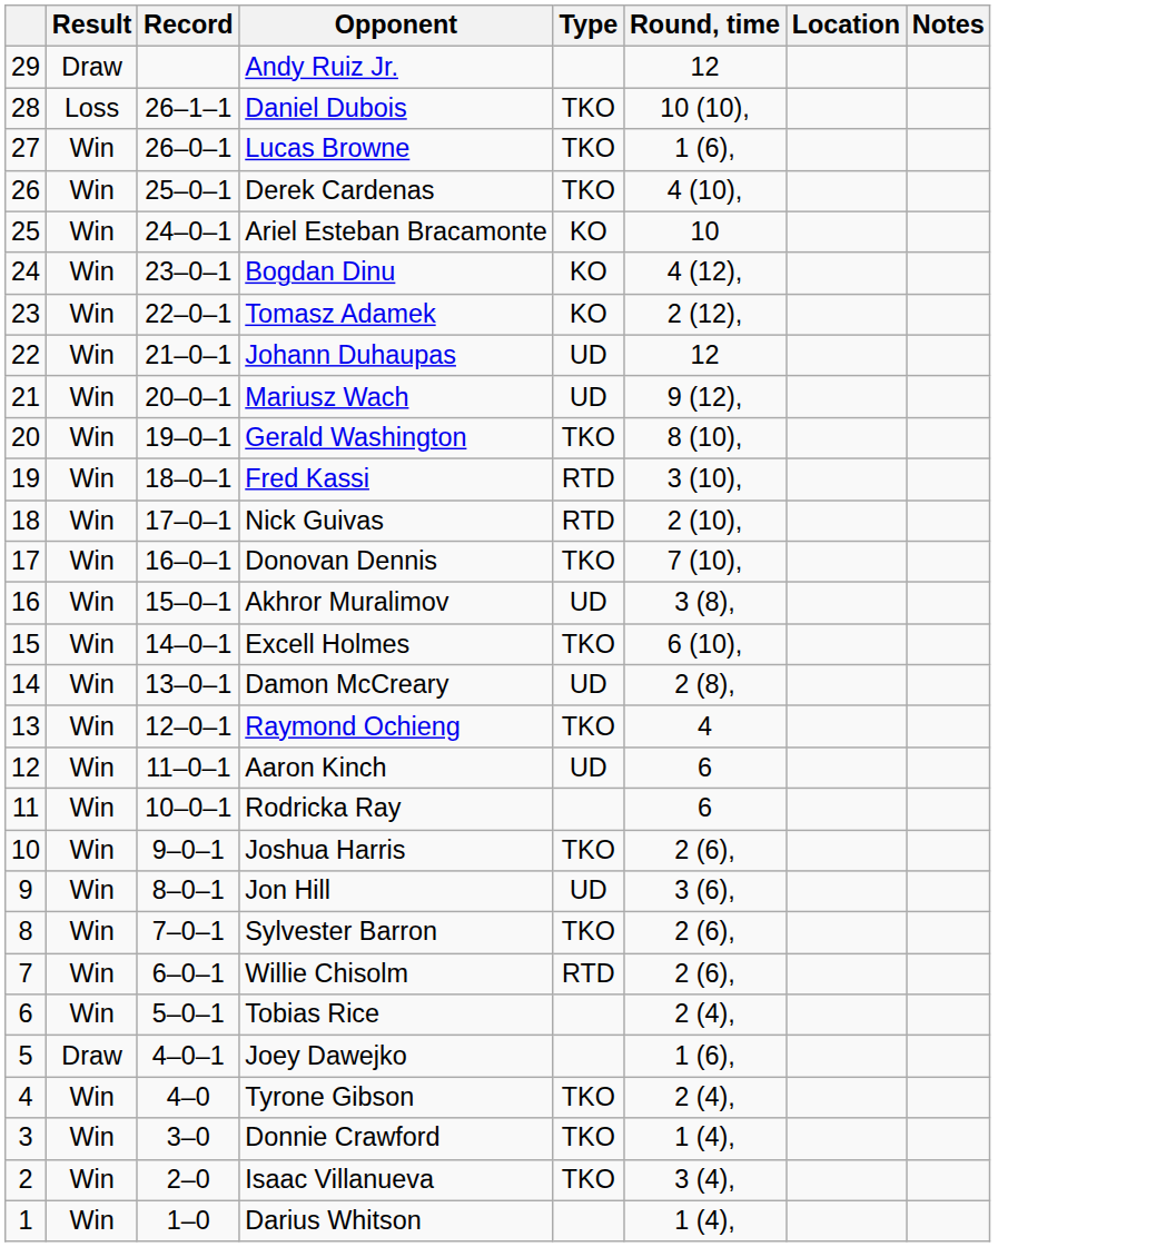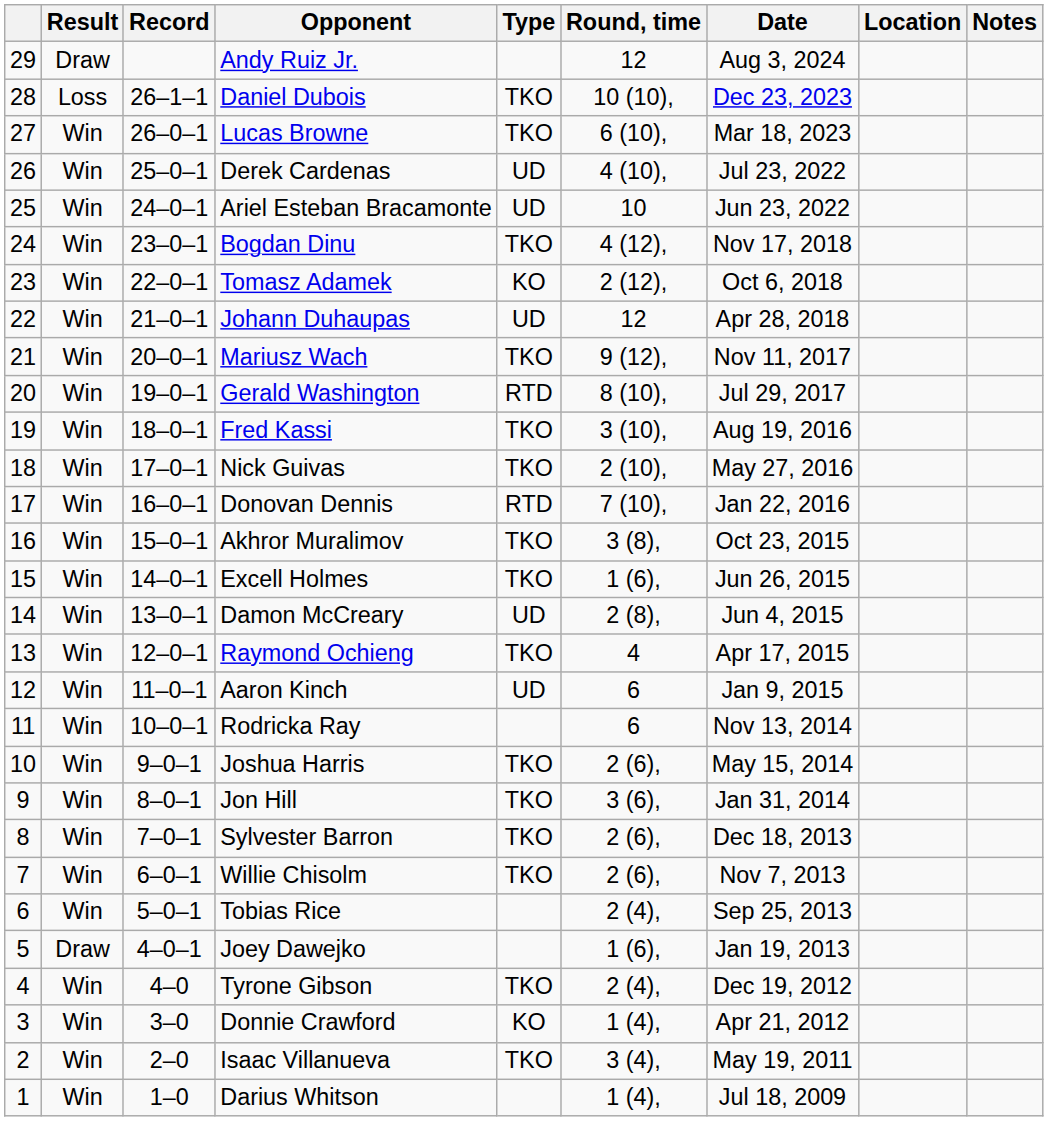 <table class="wikitable" style="text-align:center">
 <tr>
 <th></th>
 <th>Result</th>
 <th>Record</th>
 <th>Opponent</th>
 <th>Type</th>
 <th>Round, time</th>
+<th>Date</th>
 <th>Location</th>
 <th>Notes</th>
 </tr>
 <tr>
 <td>29</td>
 <td>Draw</td>
 <td></td>
 <td align=left><a href='#'>Andy Ruiz Jr.</a></td>
 <td></td>
 <td>12</td>
+<td>Aug 3, 2024</td>
 <td align=left></td>
 <td></td>
 </tr>
 <tr>
 <td>28</td>
 <td>Loss</td>
 <td>26–1–1</td>
 <td align=left><a href='#'>Daniel Dubois</a></td>
 <td>TKO</td>
 <td>10 (10), </td>
+<td><a href='#'>Dec 23, 2023</a></td>
 <td align=left></td>
 <td></td>
 </tr>
 <tr>
 <td>27</td>
 <td>Win</td>
 <td>26–0–1</td>
 <td align=left><a href='#'>Lucas Browne</a></td>
 <td>TKO</td>
-<td>1 (6), </td>
+<td>6 (10), </td>
+<td>Mar 18, 2023</td>
 <td align=left></td>
 <td></td>
 </tr>
 <tr>
 <td>26</td>
 <td>Win</td>
 <td>25–0–1</td>
 <td align=left>Derek Cardenas</td>
-<td>TKO</td>
+<td>UD</td>
 <td>4 (10), </td>
+<td>Jul 23, 2022</td>
 <td align=left></td>
 <td></td>
 </tr>
 <tr>
 <td>25</td>
 <td>Win</td>
 <td>24–0–1</td>
 <td align=left>Ariel Esteban Bracamonte</td>
-<td>KO</td>
+<td>UD</td>
 <td>10</td>
+<td>Jun 23, 2022</td>
 <td align=left></td>
 <td></td>
 </tr>
 <tr>
 <td>24</td>
 <td>Win</td>
 <td>23–0–1</td>
 <td align=left><a href='#'>Bogdan Dinu</a></td>
-<td>KO</td>
+<td>TKO</td>
 <td>4 (12), </td>
+<td>Nov 17, 2018</td>
 <td align=left></td>
 <td align=left></td>
 </tr>
 <tr>
 <td>23</td>
 <td>Win</td>
 <td>22–0–1</td>
 <td align=left><a href='#'>Tomasz Adamek</a></td>
 <td>KO</td>
 <td>2 (12), </td>
+<td>Oct 6, 2018</td>
 <td align=left></td>
 <td></td>
 </tr>
 <tr>
 <td>22</td>
 <td>Win</td>
 <td>21–0–1</td>
 <td align=left><a href='#'>Johann Duhaupas</a></td>
 <td>UD</td>
 <td>12</td>
+<td>Apr 28, 2018</td>
 <td align=left></td>
 <td></td>
 </tr>
 <tr>
 <td>21</td>
 <td>Win</td>
 <td>20–0–1</td>
 <td align=left><a href='#'>Mariusz Wach</a></td>
-<td>UD</td>
+<td>TKO</td>
 <td>9 (12), </td>
+<td>Nov 11, 2017</td>
 <td align=left></td>
 <td></td>
 </tr>
 <tr>
 <td>20</td>
 <td>Win</td>
 <td>19–0–1</td>
 <td align=left><a href='#'>Gerald Washington</a></td>
-<td>TKO</td>
+<td>RTD</td>
 <td>8 (10), </td>
+<td>Jul 29, 2017</td>
 <td align=left></td>
 <td></td>
 </tr>
 <tr>
 <td>19</td>
 <td>Win</td>
 <td>18–0–1</td>
 <td align=left><a href='#'>Fred Kassi</a></td>
-<td>RTD</td>
+<td>TKO</td>
 <td>3 (10), </td>
+<td>Aug 19, 2016</td>
 <td align=left></td>
 <td align=left></td>
 </tr>
 <tr>
 <td>18</td>
 <td>Win</td>
 <td>17–0–1</td>
 <td align=left>Nick Guivas</td>
-<td>RTD</td>
+<td>TKO</td>
 <td>2 (10), </td>
+<td>May 27, 2016</td>
 <td align=left></td>
 <td align=left></td>
 </tr>
 <tr>
 <td>17</td>
 <td>Win</td>
 <td>16–0–1</td>
 <td align=left>Donovan Dennis</td>
-<td>TKO</td>
+<td>RTD</td>
 <td>7 (10), </td>
+<td>Jan 22, 2016</td>
 <td align=left></td>
 <td align=left></td>
 </tr>
 <tr>
 <td>16</td>
 <td>Win</td>
 <td>15–0–1</td>
 <td align=left>Akhror Muralimov</td>
-<td>UD</td>
+<td>TKO</td>
 <td>3 (8), </td>
+<td>Oct 23, 2015</td>
 <td align=left></td>
 <td></td>
 </tr>
 <tr>
 <td>15</td>
 <td>Win</td>
 <td>14–0–1</td>
 <td align=left>Excell Holmes</td>
 <td>TKO</td>
-<td>6 (10), </td>
+<td>1 (6), </td>
+<td>Jun 26, 2015</td>
 <td align=left></td>
 <td></td>
 </tr>
 <tr>
 <td>14</td>
 <td>Win</td>
 <td>13–0–1</td>
 <td align=left>Damon McCreary</td>
 <td>UD</td>
 <td>2 (8), </td>
+<td>Jun 4, 2015</td>
 <td align=left></td>
 <td></td>
 </tr>
 <tr>
 <td>13</td>
 <td>Win</td>
 <td>12–0–1</td>
 <td align=left><a href='#'>Raymond Ochieng</a></td>
 <td>TKO</td>
 <td>4</td>
+<td>Apr 17, 2015</td>
 <td align=left></td>
 <td></td>
 </tr>
 <tr>
 <td>12</td>
 <td>Win</td>
 <td>11–0–1</td>
 <td align=left>Aaron Kinch</td>
 <td>UD</td>
 <td>6</td>
+<td>Jan 9, 2015</td>
 <td align=left></td>
 <td></td>
 </tr>
 <tr>
 <td>11</td>
 <td>Win</td>
 <td>10–0–1</td>
 <td align=left>Rodricka Ray</td>
 <td></td>
 <td>6</td>
+<td>Nov 13, 2014</td>
 <td align=left></td>
 <td></td>
 </tr>
 <tr>
 <td>10</td>
 <td>Win</td>
 <td>9–0–1</td>
 <td align=left>Joshua Harris</td>
 <td>TKO</td>
 <td>2 (6), </td>
+<td>May 15, 2014</td>
 <td align=left></td>
 <td></td>
 </tr>
 <tr>
 <td>9</td>
 <td>Win</td>
 <td>8–0–1</td>
 <td align=left>Jon Hill</td>
-<td>UD</td>
+<td>TKO</td>
 <td>3 (6), </td>
+<td>Jan 31, 2014</td>
 <td align=left></td>
 <td></td>
 </tr>
 <tr>
 <td>8</td>
 <td>Win</td>
 <td>7–0–1</td>
 <td align=left>Sylvester Barron</td>
 <td>TKO</td>
 <td>2 (6), </td>
+<td>Dec 18, 2013</td>
 <td align=left></td>
 <td></td>
 </tr>
 <tr>
 <td>7</td>
 <td>Win</td>
 <td>6–0–1</td>
 <td align=left>Willie Chisolm</td>
-<td>RTD</td>
+<td>TKO</td>
 <td>2 (6), </td>
+<td>Nov 7, 2013</td>
 <td align=left></td>
 <td></td>
 </tr>
 <tr>
 <td>6</td>
 <td>Win</td>
 <td>5–0–1</td>
 <td align=left>Tobias Rice</td>
 <td></td>
 <td>2 (4), </td>
+<td>Sep 25, 2013</td>
 <td align=left></td>
 <td></td>
 </tr>
 <tr>
 <td>5</td>
 <td>Draw</td>
 <td>4–0–1</td>
 <td align=left>Joey Dawejko</td>
 <td></td>
 <td>1 (6), </td>
+<td>Jan 19, 2013</td>
 <td align=left></td>
 <td></td>
 </tr>
 <tr>
 <td>4</td>
 <td>Win</td>
 <td>4–0</td>
 <td align=left>Tyrone Gibson</td>
 <td>TKO</td>
 <td>2 (4), </td>
+<td>Dec 19, 2012</td>
 <td align=left></td>
 <td></td>
 </tr>
 <tr>
 <td>3</td>
 <td>Win</td>
 <td>3–0</td>
 <td align=left>Donnie Crawford</td>
-<td>TKO</td>
+<td>KO</td>
 <td>1 (4), </td>
+<td>Apr 21, 2012</td>
 <td align=left></td>
 <td></td>
 </tr>
 <tr>
 <td>2</td>
 <td>Win</td>
 <td>2–0</td>
 <td align=left>Isaac Villanueva</td>
 <td>TKO</td>
 <td>3 (4), </td>
+<td>May 19, 2011</td>
 <td align=left></td>
 <td></td>
 </tr>
 <tr>
 <td>1</td>
 <td>Win</td>
 <td>1–0</td>
 <td align=left>Darius Whitson</td>
 <td></td>
 <td>1 (4), </td>
+<td>Jul 18, 2009</td>
 <td align=left></td>
 <td></td>
 </tr>
 </table>
